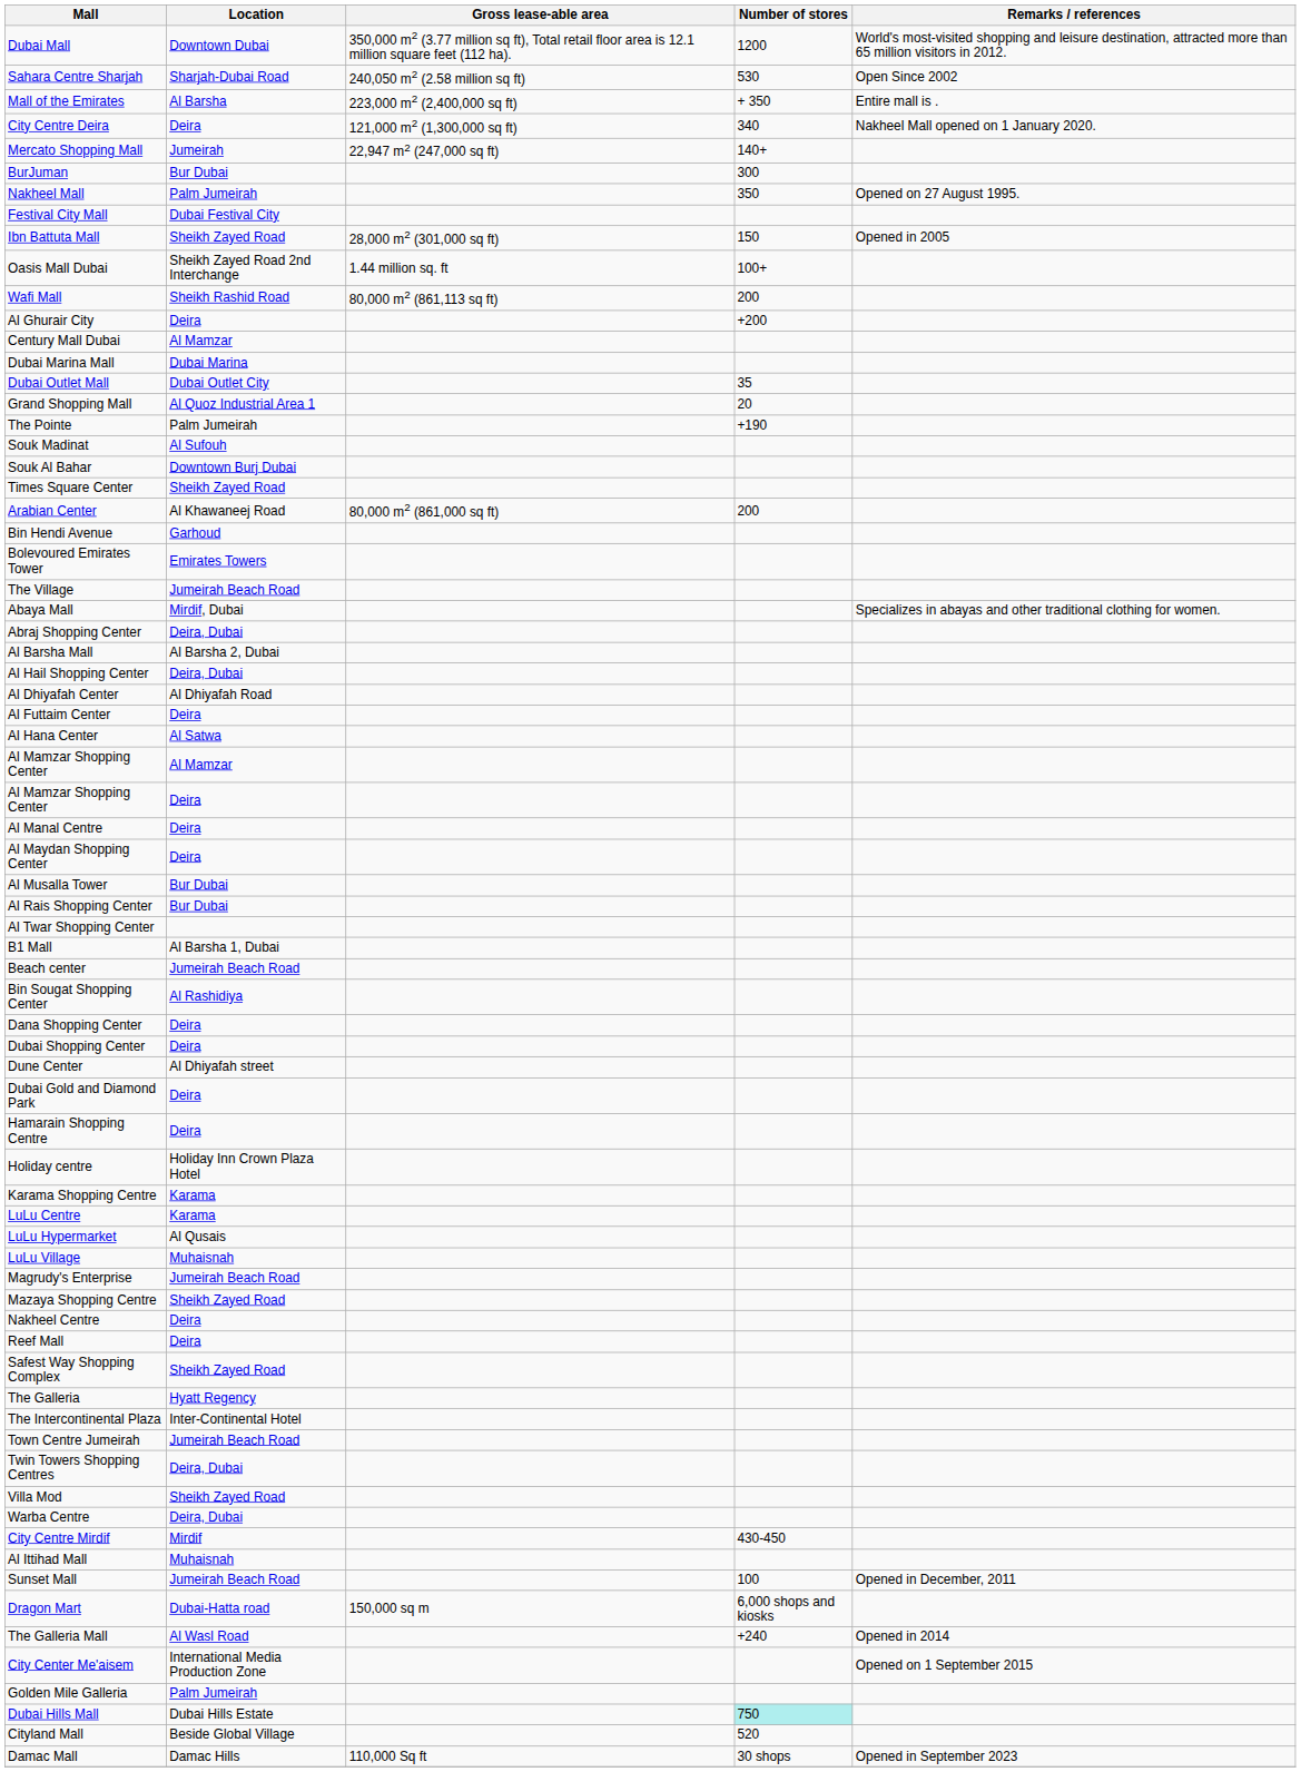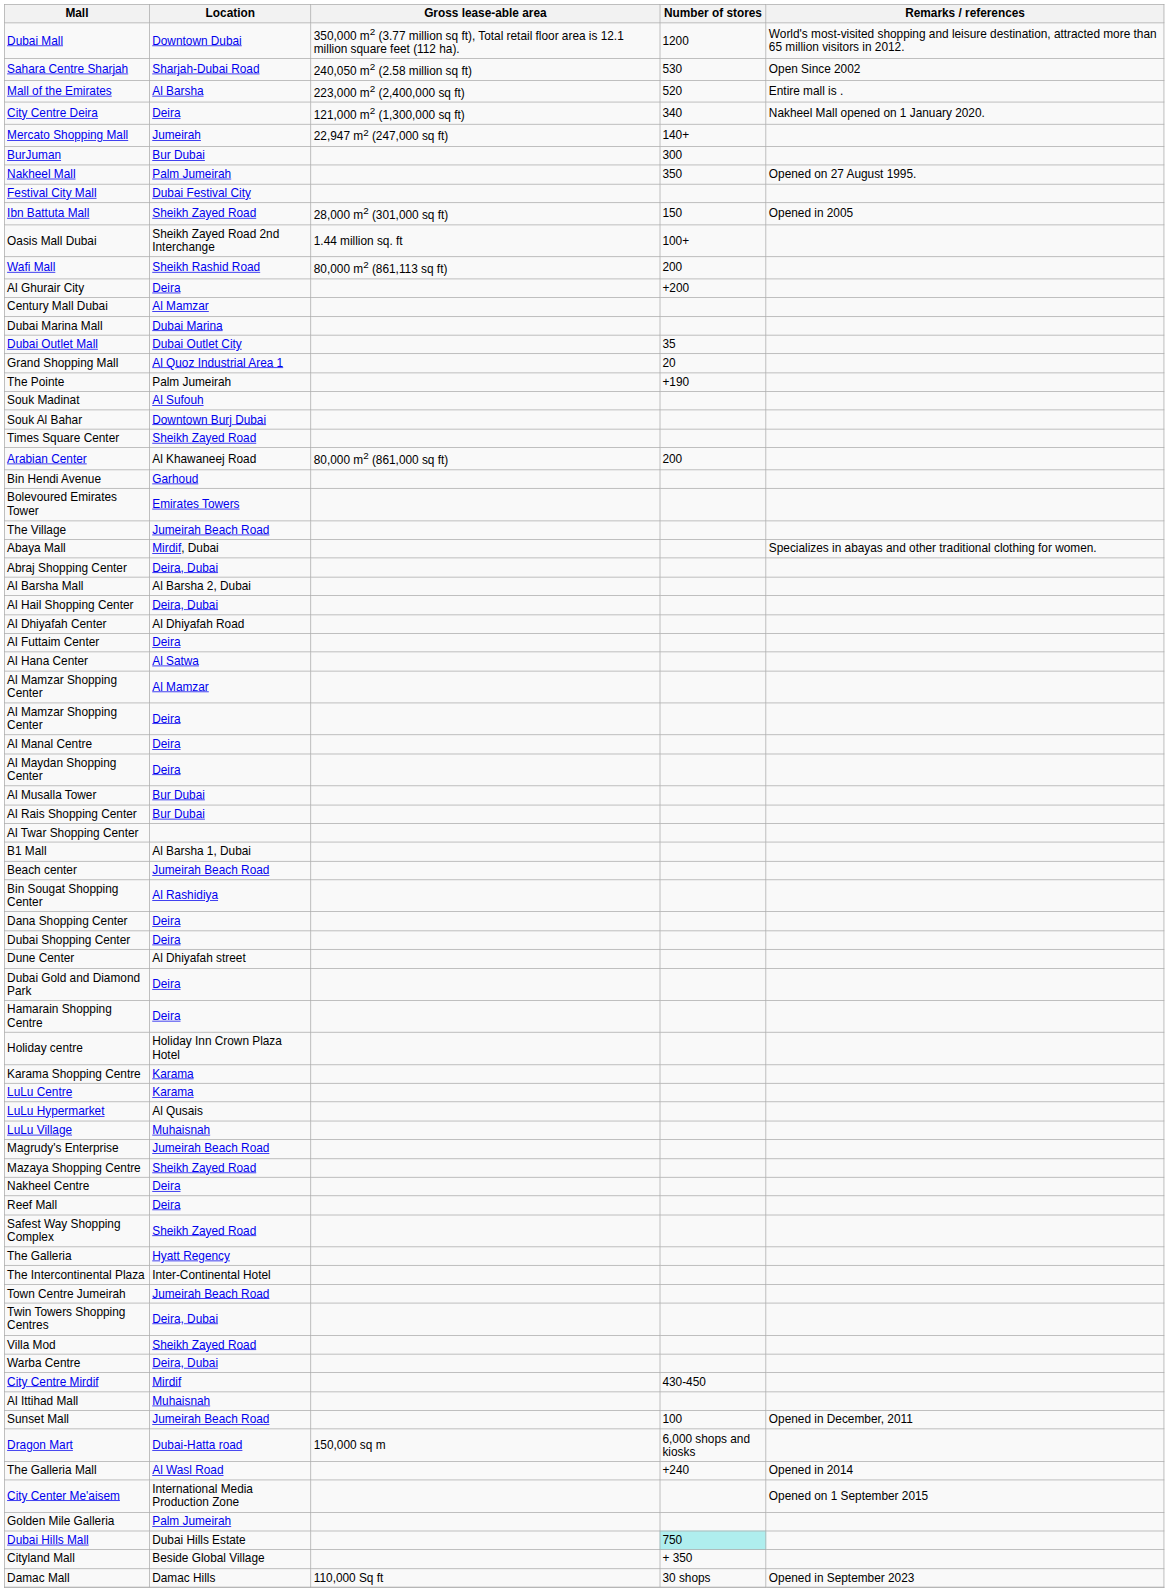 <table class="sortable wikitable">
 <tr>
 <th>Mall</th>
 <th>Location</th>
 <th>Gross lease-able area</th>
 <th>Number of stores</th>
 <th>Remarks / references</th>
 </tr>
 <tr>
 <td><a href='#'>Dubai Mall</a></td>
 <td><a href='#'>Downtown Dubai</a></td>
 <td>350,000 m<sup>2</sup> (3.77 million sq ft), Total retail floor area is 12.1 million square feet (112 ha).</td>
 <td>1200</td>
 <td>World's most-visited shopping and leisure destination, attracted more than 65 million visitors in 2012.</td>
 </tr>
 <tr>
 <td><a href='#'>Sahara Centre Sharjah</a></td>
 <td><a href='#'>Sharjah-Dubai Road</a></td>
 <td>240,050 m<sup>2</sup> (2.58 million sq ft)</td>
 <td>530</td>
 <td>Open Since 2002</td>
 </tr>
 <tr>
 <td><a href='#'>Mall of the Emirates</a></td>
 <td><a href='#'>Al Barsha</a></td>
 <td>223,000 m<sup>2</sup> (2,400,000 sq ft)</td>
-<td>+ 350</td>
+<td>520</td>
 <td>Entire mall is .</td>
 </tr>
 <tr>
 <td><a href='#'>City Centre Deira</a></td>
 <td><a href='#'>Deira</a></td>
 <td>121,000 m<sup>2</sup> (1,300,000 sq ft)</td>
 <td>340</td>
 <td>Nakheel Mall opened on 1 January 2020.</td>
 </tr>
 <tr>
 <td><a href='#'>Mercato Shopping Mall</a></td>
 <td><a href='#'>Jumeirah</a></td>
 <td>22,947 m<sup>2</sup> (247,000 sq ft)</td>
 <td>140+</td>
 <td></td>
 </tr>
 <tr>
 <td><a href='#'>BurJuman</a></td>
 <td><a href='#'>Bur Dubai</a></td>
 <td></td>
 <td>300</td>
 <td></td>
 </tr>
 <tr>
 <td><a href='#'>Nakheel Mall</a></td>
 <td><a href='#'>Palm Jumeirah</a></td>
 <td></td>
 <td>350</td>
 <td>Opened on 27 August 1995.</td>
 </tr>
 <tr>
 <td><a href='#'>Festival City Mall</a></td>
 <td><a href='#'>Dubai Festival City</a></td>
 <td></td>
 <td></td>
 <td></td>
 </tr>
 <tr>
 <td><a href='#'>Ibn Battuta Mall</a></td>
 <td><a href='#'>Sheikh Zayed Road</a></td>
 <td>28,000 m<sup>2</sup> (301,000 sq ft)</td>
 <td>150</td>
 <td>Opened in 2005</td>
 </tr>
 <tr>
 <td>Oasis Mall Dubai</td>
 <td>Sheikh Zayed Road 2nd Interchange</td>
 <td>1.44 million sq. ft</td>
 <td>100+</td>
 <td></td>
 </tr>
 <tr>
 <td><a href='#'>Wafi Mall</a></td>
 <td><a href='#'>Sheikh Rashid Road</a></td>
 <td>80,000 m<sup>2</sup> (861,113 sq ft)</td>
 <td>200</td>
 <td></td>
 </tr>
 <tr>
 <td>Al Ghurair City</td>
 <td><a href='#'>Deira</a></td>
 <td></td>
 <td>+200</td>
 <td></td>
 </tr>
 <tr>
 <td>Century Mall Dubai</td>
 <td><a href='#'>Al Mamzar</a></td>
 <td></td>
 <td></td>
 <td></td>
 </tr>
 <tr>
 <td>Dubai Marina Mall</td>
 <td><a href='#'>Dubai Marina</a></td>
 <td></td>
 <td></td>
 <td></td>
 </tr>
 <tr>
 <td><a href='#'>Dubai Outlet Mall</a></td>
 <td><a href='#'>Dubai Outlet City</a></td>
 <td></td>
 <td>35</td>
 <td></td>
 </tr>
 <tr>
 <td>Grand Shopping Mall</td>
 <td><a href='#'>Al Quoz Industrial Area 1</a></td>
 <td></td>
 <td>20</td>
 <td></td>
 </tr>
 <tr>
 <td>The Pointe</td>
 <td>Palm Jumeirah</td>
 <td></td>
 <td>+190</td>
 <td></td>
 </tr>
 <tr>
 <td>Souk Madinat</td>
 <td><a href='#'>Al Sufouh</a></td>
 <td></td>
 <td></td>
 <td></td>
 </tr>
 <tr>
 <td>Souk Al Bahar</td>
 <td><a href='#'>Downtown Burj Dubai</a></td>
 <td></td>
 <td></td>
 <td></td>
 </tr>
 <tr>
 <td>Times Square Center</td>
 <td><a href='#'>Sheikh Zayed Road</a></td>
 <td></td>
 <td></td>
 <td></td>
 </tr>
 <tr>
 <td><a href='#'>Arabian Center</a></td>
 <td>Al Khawaneej Road</td>
 <td>80,000 m<sup>2</sup> (861,000 sq ft)</td>
 <td>200</td>
 <td></td>
 </tr>
 <tr>
 <td>Bin Hendi Avenue</td>
 <td><a href='#'>Garhoud</a></td>
 <td></td>
 <td></td>
 <td></td>
 </tr>
 <tr>
 <td>Bolevoured Emirates Tower</td>
 <td><a href='#'>Emirates Towers</a></td>
 <td></td>
 <td></td>
 <td></td>
 </tr>
 <tr>
 <td>The Village</td>
 <td><a href='#'>Jumeirah Beach Road</a></td>
 <td></td>
 <td></td>
 <td></td>
 </tr>
 <tr>
 <td>Abaya Mall</td>
 <td><a href='#'>Mirdif</a>, Dubai</td>
 <td></td>
 <td></td>
 <td>Specializes in abayas and other traditional clothing for women.</td>
 </tr>
 <tr>
 <td>Abraj Shopping Center</td>
 <td><a href='#'>Deira, Dubai</a></td>
 <td></td>
 <td></td>
 <td></td>
 </tr>
 <tr>
 <td>Al Barsha Mall</td>
 <td>Al Barsha 2, Dubai</td>
 <td></td>
 <td></td>
 <td></td>
 </tr>
 <tr>
 <td>Al Hail Shopping Center</td>
 <td><a href='#'>Deira, Dubai</a></td>
 <td></td>
 <td></td>
 <td></td>
 </tr>
 <tr>
 <td>Al Dhiyafah Center</td>
 <td>Al Dhiyafah Road</td>
 <td></td>
 <td></td>
 <td></td>
 </tr>
 <tr>
 <td>Al Futtaim Center</td>
 <td><a href='#'>Deira</a></td>
 <td></td>
 <td></td>
 <td></td>
 </tr>
 <tr>
 <td>Al Hana Center</td>
 <td><a href='#'>Al Satwa</a></td>
 <td></td>
 <td></td>
 <td></td>
 </tr>
 <tr>
 <td>Al Mamzar Shopping Center</td>
 <td><a href='#'>Al Mamzar</a></td>
 <td></td>
 <td></td>
 <td></td>
 </tr>
 <tr>
 <td>Al Mamzar Shopping Center</td>
 <td><a href='#'>Deira</a></td>
 <td></td>
 <td></td>
 <td></td>
 </tr>
 <tr>
 <td>Al Manal Centre</td>
 <td><a href='#'>Deira</a></td>
 <td></td>
 <td></td>
 <td></td>
 </tr>
 <tr>
 <td>Al Maydan Shopping Center</td>
 <td><a href='#'>Deira</a></td>
 <td></td>
 <td></td>
 <td></td>
 </tr>
 <tr>
 <td>Al Musalla Tower</td>
 <td><a href='#'>Bur Dubai</a></td>
 <td></td>
 <td></td>
 <td></td>
 </tr>
 <tr>
 <td>Al Rais Shopping Center</td>
 <td><a href='#'>Bur Dubai</a></td>
 <td></td>
 <td></td>
 <td></td>
 </tr>
 <tr>
 <td>Al Twar Shopping Center</td>
 <td></td>
 <td></td>
 <td></td>
 <td></td>
 </tr>
 <tr>
 <td>B1 Mall</td>
 <td>Al Barsha 1, Dubai</td>
 <td></td>
 <td></td>
 <td></td>
 </tr>
 <tr>
 <td>Beach center</td>
 <td><a href='#'>Jumeirah Beach Road</a></td>
 <td></td>
 <td></td>
 <td></td>
 </tr>
 <tr>
 <td>Bin Sougat Shopping Center</td>
 <td><a href='#'>Al Rashidiya</a></td>
 <td></td>
 <td></td>
 <td></td>
 </tr>
 <tr>
 <td>Dana Shopping Center</td>
 <td><a href='#'>Deira</a></td>
 <td></td>
 <td></td>
 <td></td>
 </tr>
 <tr>
 <td>Dubai Shopping Center</td>
 <td><a href='#'>Deira</a></td>
 <td></td>
 <td></td>
 <td></td>
 </tr>
 <tr>
 <td>Dune Center</td>
 <td>Al Dhiyafah street</td>
 <td></td>
 <td></td>
 <td></td>
 </tr>
 <tr>
 <td>Dubai Gold and Diamond Park</td>
 <td><a href='#'>Deira</a></td>
 <td></td>
 <td></td>
 <td></td>
 </tr>
 <tr>
 <td>Hamarain Shopping Centre</td>
 <td><a href='#'>Deira</a></td>
 <td></td>
 <td></td>
 <td></td>
 </tr>
 <tr>
 <td>Holiday centre</td>
 <td>Holiday Inn Crown Plaza Hotel</td>
 <td></td>
 <td></td>
 <td></td>
 </tr>
 <tr>
 <td>Karama Shopping Centre</td>
 <td><a href='#'>Karama</a></td>
 <td></td>
 <td></td>
 <td></td>
 </tr>
 <tr>
 <td><a href='#'>LuLu Centre</a></td>
 <td><a href='#'>Karama</a></td>
 <td></td>
 <td></td>
 <td></td>
 </tr>
 <tr>
 <td><a href='#'>LuLu Hypermarket</a></td>
 <td>Al Qusais</td>
 <td></td>
 <td></td>
 <td></td>
 </tr>
 <tr>
 <td><a href='#'>LuLu Village</a></td>
 <td><a href='#'>Muhaisnah</a></td>
 <td></td>
 <td></td>
 <td></td>
 </tr>
 <tr>
 <td>Magrudy's Enterprise</td>
 <td><a href='#'>Jumeirah Beach Road</a></td>
 <td></td>
 <td></td>
 <td></td>
 </tr>
 <tr>
 <td>Mazaya Shopping Centre</td>
 <td><a href='#'>Sheikh Zayed Road</a></td>
 <td></td>
 <td></td>
 <td></td>
 </tr>
 <tr>
 <td>Nakheel Centre</td>
 <td><a href='#'>Deira</a></td>
 <td></td>
 <td></td>
 <td></td>
 </tr>
 <tr>
 <td>Reef Mall</td>
 <td><a href='#'>Deira</a></td>
 <td></td>
 <td></td>
 <td></td>
 </tr>
 <tr>
 <td>Safest Way Shopping Complex</td>
 <td><a href='#'>Sheikh Zayed Road</a></td>
 <td></td>
 <td></td>
 <td></td>
 </tr>
 <tr>
 <td>The Galleria</td>
 <td><a href='#'>Hyatt Regency</a></td>
 <td></td>
 <td></td>
 <td></td>
 </tr>
 <tr>
 <td>The Intercontinental Plaza</td>
 <td>Inter-Continental Hotel</td>
 <td></td>
 <td></td>
 <td></td>
 </tr>
 <tr>
 <td>Town Centre Jumeirah</td>
 <td><a href='#'>Jumeirah Beach Road</a></td>
 <td></td>
 <td></td>
 <td></td>
 </tr>
 <tr>
 <td>Twin Towers Shopping Centres</td>
 <td><a href='#'>Deira, Dubai</a></td>
 <td></td>
 <td></td>
 <td></td>
 </tr>
 <tr>
 <td>Villa Mod</td>
 <td><a href='#'>Sheikh Zayed Road</a></td>
 <td></td>
 <td></td>
 <td></td>
 </tr>
 <tr>
 <td>Warba Centre</td>
 <td><a href='#'>Deira, Dubai</a></td>
 <td></td>
 <td></td>
 <td></td>
 </tr>
 <tr>
 <td><a href='#'>City Centre Mirdif</a></td>
 <td><a href='#'>Mirdif</a></td>
 <td></td>
 <td>430-450</td>
 <td></td>
 </tr>
 <tr>
 <td>Al Ittihad Mall</td>
 <td><a href='#'>Muhaisnah</a></td>
 <td></td>
 <td></td>
 <td></td>
 </tr>
 <tr>
 <td>Sunset Mall</td>
 <td><a href='#'>Jumeirah Beach Road</a></td>
 <td></td>
 <td>100</td>
 <td>Opened in December, 2011</td>
 </tr>
 <tr>
 <td><a href='#'>Dragon Mart</a></td>
 <td><a href='#'>Dubai-Hatta road</a></td>
 <td>150,000 sq m</td>
 <td>6,000 shops and kiosks </td>
 <td></td>
 </tr>
 <tr>
 <td>The Galleria Mall</td>
 <td><a href='#'>Al Wasl Road</a></td>
 <td></td>
 <td>+240</td>
 <td>Opened in 2014</td>
 </tr>
 <tr>
 <td><a href='#'>City Center Me'aisem</a></td>
 <td>International Media Production Zone</td>
 <td></td>
 <td></td>
 <td>Opened on 1 September 2015</td>
 </tr>
 <tr>
 <td>Golden Mile Galleria</td>
 <td><a href='#'>Palm Jumeirah</a></td>
 <td> </td>
 <td></td>
 <td></td>
 </tr>
 <tr>
 <td><a href='#'>Dubai Hills Mall</a></td>
 <td>Dubai Hills Estate</td>
 <td></td>
 <td style="background: paleturquoise;">750</td>
 <td></td>
 </tr>
 <tr>
 <td>Cityland Mall</td>
 <td>Beside Global Village</td>
 <td></td>
-<td>520</td>
+<td>+ 350</td>
 </tr>
 <tr>
 <td>Damac Mall</td>
 <td>Damac Hills</td>
 <td>110,000 Sq ft</td>
 <td>30 shops </td>
 <td>Opened in September 2023</td>
 </tr>
 <tr>
 </tr>
 <tr>
 </tr>
 </table>
